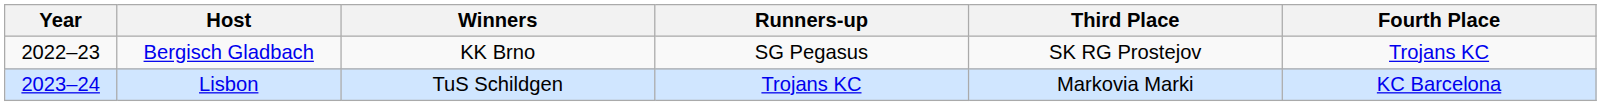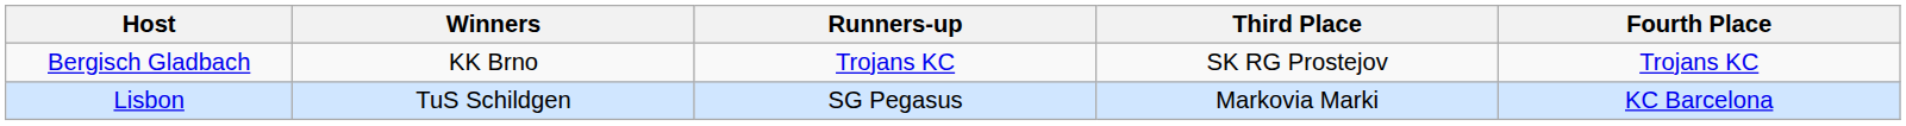 <table class="wikitable" style="text-align:center; width:100%">
 <tr>
-<th width=5%>Year</th>
 <th width=10%>Host</th>
 <th width=14%>Winners</th>
 <th width=14%>Runners-up</th>
 <th width=14%>Third Place</th>
 <th width=14%>Fourth Place</th>
 </tr>
 <tr>
-<td>2022–23</td>
 <td> <a href='#'>Bergisch Gladbach</a></td>
 <td> KK Brno</td>
-<td> SG Pegasus</td>
+<td> <a href='#'>Trojans KC</a></td>
 <td> SK RG Prostejov</td>
 <td> <a href='#'>Trojans KC</a></td>
 </tr>
 <tr style="background: #D0E6FF;">
-<td><a href='#'>2023–24</a></td>
 <td> <a href='#'>Lisbon</a></td>
 <td> TuS Schildgen</td>
-<td> <a href='#'>Trojans KC</a></td>
+<td> SG Pegasus</td>
 <td> Markovia Marki</td>
 <td> <a href='#'>KC Barcelona</a></td>
 </tr>
 </table>
